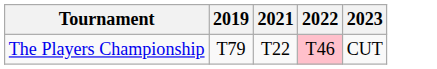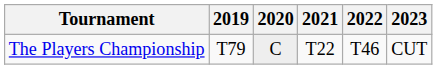 <table class="wikitable" style="font-size:95%;text-align:center;">
 <tr>
 <th>Tournament</th>
 <th>2019</th>
+<th>2020</th>
 <th>2021</th>
 <th>2022</th>
 <th>2023</th>
 </tr>
 <tr>
 <td align=left><a href='#'>The Players Championship</a></td>
 <td>T79</td>
+<td style="background:#eeeeee;">C</td>
 <td>T22</td>
-<td style="background: pink;">T46</td>
+<td>T46</td>
 <td>CUT</td>
 </tr>
 </table>
